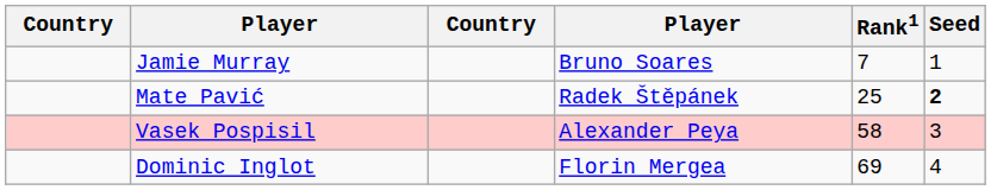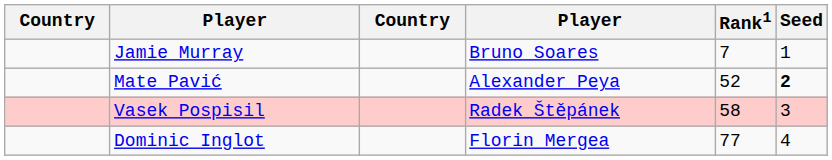 <table class="sortable wikitable">
 <tr>
 <th width="70">Country</th>
 <th width="175">Player</th>
 <th width="70">Country</th>
 <th width="175">Player</th>
 <th>Rank<sup>1</sup></th>
 <th>Seed</th>
 </tr>
 <tr>
 <td></td>
 <td><a href='#'>Jamie Murray</a></td>
 <td></td>
 <td><a href='#'>Bruno Soares</a></td>
 <td>7</td>
 <td>1</td>
 </tr>
 <tr>
 <td></td>
 <td><a href='#'>Mate Pavić</a></td>
 <td></td>
-<td><a href='#'>Radek Štěpánek</a></td>
-<td>25</td>
+<td><a href='#'>Alexander Peya</a></td>
+<td>52</td>
 <td><strong>2</strong></td>
 </tr>
 <tr style="background:#fcc;">
 <td></td>
 <td><a href='#'>Vasek Pospisil</a></td>
 <td></td>
-<td><a href='#'>Alexander Peya</a></td>
+<td><a href='#'>Radek Štěpánek</a></td>
 <td>58</td>
 <td>3</td>
 </tr>
 <tr>
 <td></td>
 <td><a href='#'>Dominic Inglot</a></td>
 <td></td>
 <td><a href='#'>Florin Mergea</a></td>
-<td>69</td>
+<td>77</td>
 <td>4</td>
 </tr>
 </table>
